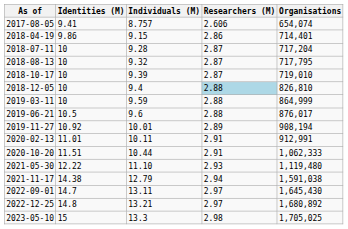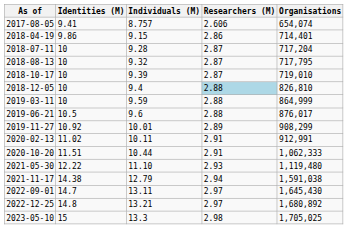 <table class="wikitable sortable">
 <tr>
 <th>As of</th>
 <th>Identities (M)</th>
 <th>Individuals (M)</th>
 <th>Researchers (M)</th>
 <th>Organisations</th>
 </tr>
 <tr>
 <td>2017-08-05</td>
 <td>9.41</td>
 <td>8.757</td>
 <td>2.606</td>
 <td>654,074</td>
 </tr>
 <tr>
 <td>2018-04-19</td>
 <td>9.86</td>
 <td>9.15</td>
 <td>2.86</td>
 <td>714,401</td>
 </tr>
 <tr>
 <td>2018-07-11</td>
 <td>10</td>
 <td>9.28</td>
 <td>2.87</td>
 <td>717,204</td>
 </tr>
 <tr>
 <td>2018-08-13</td>
 <td>10</td>
 <td>9.32</td>
 <td>2.87</td>
 <td>717,795</td>
 </tr>
 <tr>
 <td>2018-10-17</td>
 <td>10</td>
 <td>9.39</td>
 <td>2.87</td>
 <td>719,010</td>
 </tr>
 <tr>
 <td>2018-12-05</td>
 <td>10</td>
 <td>9.4</td>
 <td style="background: lightblue;">2.88</td>
 <td>826,810</td>
 </tr>
 <tr>
 <td>2019-03-11</td>
 <td>10</td>
 <td>9.59</td>
 <td>2.88</td>
 <td>864,999</td>
 </tr>
 <tr>
 <td>2019-06-21</td>
 <td>10.5</td>
 <td>9.6</td>
 <td>2.88</td>
 <td>876,017</td>
 </tr>
 <tr>
 <td>2019-11-27</td>
 <td>10.92</td>
 <td>10.01</td>
 <td>2.89</td>
-<td>908,194</td>
+<td>908,299</td>
 </tr>
 <tr>
 <td>2020-02-13</td>
-<td>11.01</td>
+<td>11.02</td>
 <td>10.11</td>
 <td>2.91</td>
 <td>912,991</td>
 </tr>
 <tr>
 <td>2020-10-20</td>
 <td>11.51</td>
 <td>10.44</td>
 <td>2.91</td>
 <td>1,062,333</td>
 </tr>
 <tr>
 <td>2021-05-30</td>
 <td>12.22</td>
 <td>11.10</td>
 <td>2.93</td>
 <td>1,119,480</td>
 </tr>
 <tr>
 <td>2021-11-17</td>
 <td>14.38</td>
 <td>12.79</td>
 <td>2.94</td>
 <td>1,591,038</td>
 </tr>
 <tr>
 <td>2022-09-01</td>
 <td>14.7</td>
 <td>13.11</td>
 <td>2.97</td>
 <td>1,645,430</td>
 </tr>
 <tr>
 <td>2022-12-25</td>
 <td>14.8</td>
 <td>13.21</td>
 <td>2.97</td>
 <td>1,680,892</td>
 </tr>
 <tr>
 <td>2023-05-10</td>
 <td>15</td>
 <td>13.3</td>
 <td>2.98</td>
 <td>1,705,025</td>
 </tr>
 </table>
